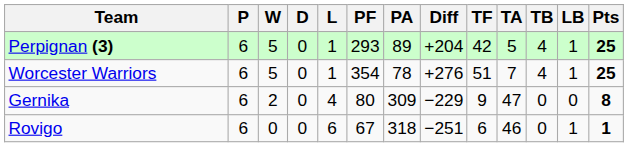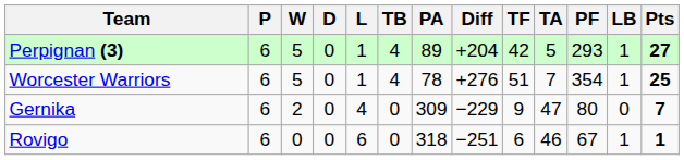 <table class="wikitable" style="text-align: center;">
 <tr>
 <th style="width:200px;">Team</th>
 <th width="20">P</th>
 <th width="20">W</th>
 <th width="20">D</th>
 <th width="20">L</th>
-<th width="20">PF</th>
+<th width="20">TB</th>
 <th width="20">PA</th>
 <th width="20">Diff</th>
 <th width="20">TF</th>
 <th width="20">TA</th>
-<th width="20">TB</th>
+<th width="20">PF</th>
 <th width="20">LB</th>
 <th width="20">Pts</th>
 </tr>
 <tr bgcolor="#ccffcc">
 <td align=left> <a href='#'>Perpignan</a> <strong>(3)</strong></td>
 <td>6</td>
 <td>5</td>
 <td>0</td>
 <td>1</td>
-<td>293</td>
+<td>4</td>
 <td>89</td>
 <td>+204</td>
 <td>42</td>
 <td>5</td>
-<td>4</td>
+<td>293</td>
 <td>1</td>
-<td><strong>25</strong></td>
+<td><strong>27</strong></td>
 </tr>
 <tr>
 <td align=left> <a href='#'>Worcester Warriors</a></td>
 <td>6</td>
 <td>5</td>
 <td>0</td>
 <td>1</td>
-<td>354</td>
+<td>4</td>
 <td>78</td>
 <td>+276</td>
 <td>51</td>
 <td>7</td>
-<td>4</td>
+<td>354</td>
 <td>1</td>
 <td><strong>25</strong></td>
 </tr>
 <tr>
 <td align=left> <a href='#'>Gernika</a></td>
 <td>6</td>
 <td>2</td>
 <td>0</td>
 <td>4</td>
-<td>80</td>
+<td>0</td>
 <td>309</td>
 <td>−229</td>
 <td>9</td>
 <td>47</td>
+<td>80</td>
 <td>0</td>
-<td>0</td>
-<td><strong>8</strong></td>
+<td><strong>7</strong></td>
 </tr>
 <tr>
 <td align=left> <a href='#'>Rovigo</a></td>
 <td>6</td>
 <td>0</td>
 <td>0</td>
 <td>6</td>
-<td>67</td>
+<td>0</td>
 <td>318</td>
 <td>−251</td>
 <td>6</td>
 <td>46</td>
-<td>0</td>
+<td>67</td>
 <td>1</td>
 <td><strong>1</strong></td>
 </tr>
 </table>
